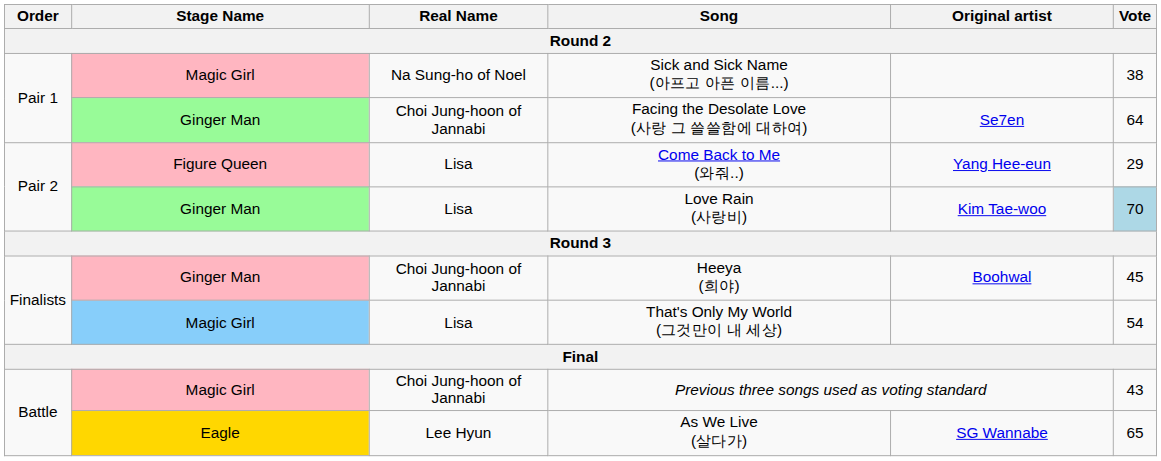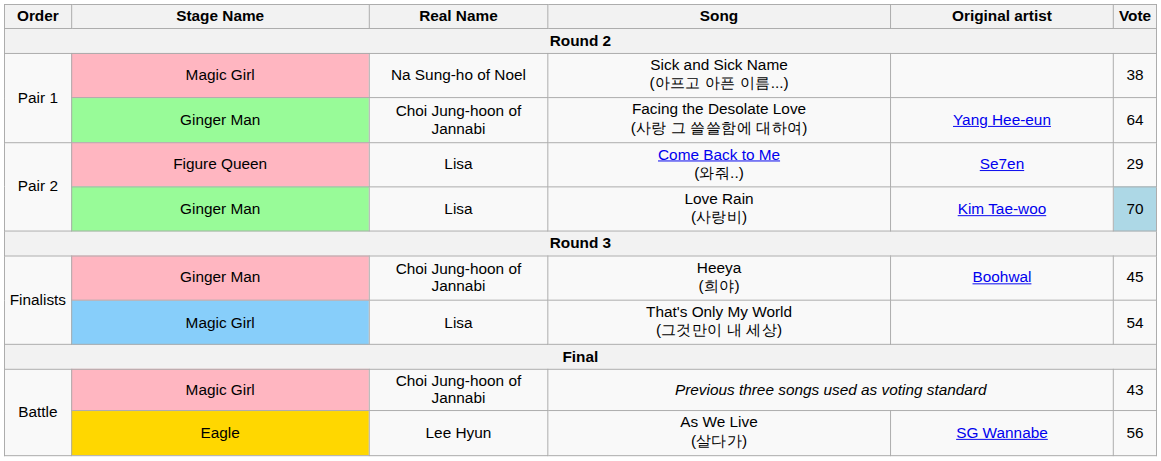 <table class="wikitable" style="text-align:center; width:95%;">
 <tr>
 <th style="width:1%;">Order</th>
 <th style="width:20%;">Stage Name</th>
 <th style="width:12%;">Real Name</th>
 <th style="width:23%;">Song</th>
 <th style="width:15%;">Original artist</th>
 <th style="width:1%;">Vote</th>
 </tr>
 <tr>
 <th colspan=6>Round 2</th>
 </tr>
 <tr>
 <td rowspan=2>Pair 1</td>
 <td bgcolor="lightpink">Magic Girl</td>
 <td>Na Sung-ho of Noel</td>
 <td>Sick and Sick Name<br>(아프고 아픈 이름...)</td>
 <td></td>
 <td>38</td>
 </tr>
 <tr>
 <td bgcolor="palegreen">Ginger Man</td>
 <td>Choi Jung-hoon of Jannabi</td>
 <td>Facing the Desolate Love<br>(사랑 그 쓸쓸함에 대하여)</td>
-<td><a href='#'>Se7en</a></td>
+<td><a href='#'>Yang Hee-eun</a></td>
 <td>64</td>
 </tr>
 <tr>
 <td rowspan=2>Pair 2</td>
 <td bgcolor="lightpink">Figure Queen</td>
 <td>Lisa</td>
 <td><a href='#'>Come Back to Me</a><br>(와줘..)</td>
-<td><a href='#'>Yang Hee-eun</a></td>
+<td><a href='#'>Se7en</a></td>
 <td>29</td>
 </tr>
 <tr>
 <td bgcolor="palegreen">Ginger Man</td>
 <td>Lisa</td>
 <td>Love Rain<br>(사랑비)</td>
 <td><a href='#'>Kim Tae-woo</a></td>
 <td style="background: lightblue;">70</td>
 </tr>
 <tr>
 <th colspan=6>Round 3</th>
 </tr>
 <tr>
 <td rowspan=2>Finalists</td>
 <td bgcolor="lightpink">Ginger Man</td>
 <td>Choi Jung-hoon of Jannabi</td>
 <td>Heeya<br>(희야)</td>
 <td><a href='#'>Boohwal</a></td>
 <td>45</td>
 </tr>
 <tr>
 <td bgcolor="lightskyblue">Magic Girl</td>
 <td>Lisa</td>
 <td>That's Only My World<br>(그것만이 내 세상)</td>
 <td></td>
 <td>54</td>
 </tr>
 <tr>
 <th colspan=6>Final</th>
 </tr>
 <tr>
 <td rowspan=2>Battle</td>
 <td bgcolor="lightpink">Magic Girl</td>
 <td>Choi Jung-hoon of Jannabi</td>
 <td colspan=2><em>Previous three songs used as voting standard</em></td>
 <td>43</td>
 </tr>
 <tr>
 <td bgcolor="gold">Eagle</td>
 <td>Lee Hyun</td>
 <td>As We Live<br>(살다가)</td>
 <td><a href='#'>SG Wannabe</a></td>
-<td>65</td>
+<td>56</td>
 </tr>
 </table>
